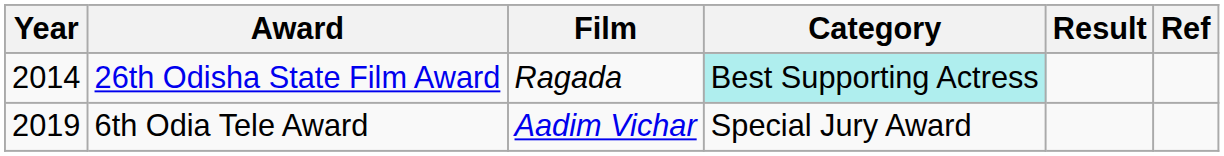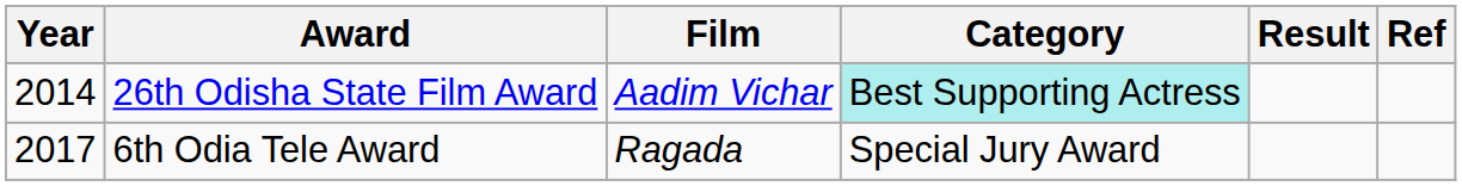 <table class="wikitable">
 <tr>
 <th>Year</th>
 <th>Award</th>
 <th>Film</th>
 <th>Category</th>
 <th>Result</th>
 <th>Ref</th>
 </tr>
 <tr>
 <td>2014</td>
 <td><a href='#'>26th Odisha State Film Award</a></td>
-<td><em>Ragada</em></td>
+<td><em><a href='#'>Aadim Vichar</a></em></td>
 <td style="background: paleturquoise;">Best Supporting Actress</td>
 <td></td>
 <td></td>
 </tr>
 <tr>
-<td>2019</td>
+<td>2017</td>
 <td>6th Odia Tele Award</td>
-<td><em><a href='#'>Aadim Vichar</a></em></td>
+<td><em>Ragada</em></td>
 <td>Special Jury Award</td>
 <td></td>
 <td></td>
 </tr>
 </table>
